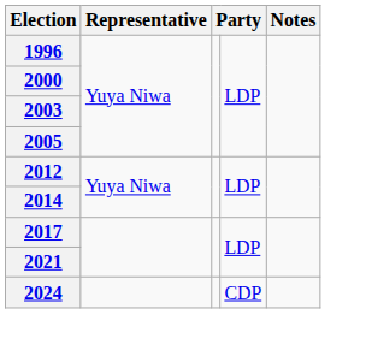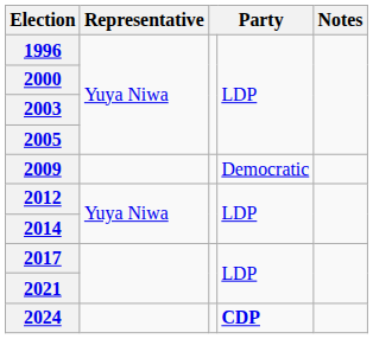 <table class=wikitable>
 <tr valign=bottom>
 <th>Election</th>
 <th>Representative</th>
 <th colspan="2">Party</th>
 <th>Notes</th>
 </tr>
 <tr>
 <th><a href='#'>1996</a></th>
 <td rowspan=4><a href='#'>Yuya Niwa</a></td>
 <td rowspan=4 bgcolor=></td>
 <td rowspan=4><a href='#'>LDP</a></td>
 <td rowspan=4></td>
 </tr>
 <tr>
 <th><a href='#'>2000</a></th>
 </tr>
 <tr>
 <th><a href='#'>2003</a></th>
 </tr>
 <tr>
 <th><a href='#'>2005</a></th>
+</tr>
+<tr>
+<th><a href='#'>2009</a></th>
+<td></td>
+<td bgcolor=></td>
+<td><a href='#'>Democratic</a></td>
+<td></td>
 </tr>
 <tr>
 <th><a href='#'>2012</a></th>
 <td rowspan=2><a href='#'>Yuya Niwa</a></td>
 <td rowspan=2 bgcolor=></td>
 <td rowspan=2><a href='#'>LDP</a></td>
 <td rowspan=2></td>
 </tr>
 <tr>
 <th><a href='#'>2014</a></th>
 </tr>
 <tr>
 <th><a href='#'>2017</a></th>
 <td rowspan=2></td>
 <td rowspan=2 bgcolor=></td>
 <td rowspan=2><a href='#'>LDP</a></td>
 <td rowspan=2></td>
 </tr>
 <tr>
 <th><a href='#'>2021</a></th>
 </tr>
 <tr>
 <th><a href='#'>2024</a></th>
 <td></td>
 <td bgcolor=></td>
-<td><a href='#'>CDP</a></td>
+<td><strong><a href='#'>CDP</a></strong></td>
 <td></td>
 </tr>
 </table>
